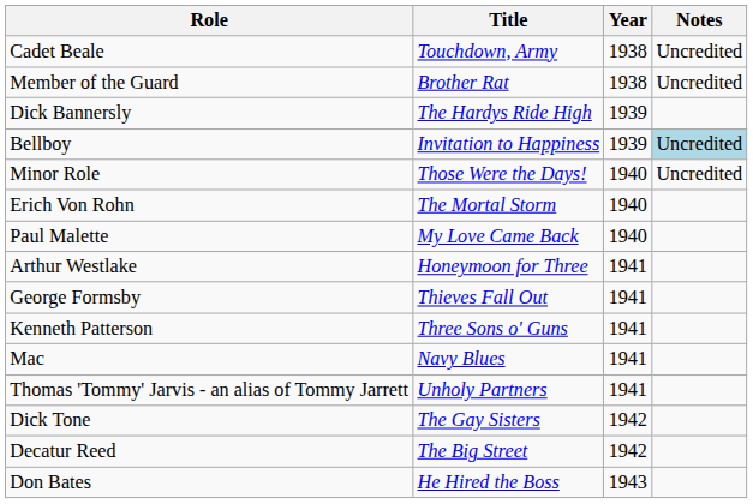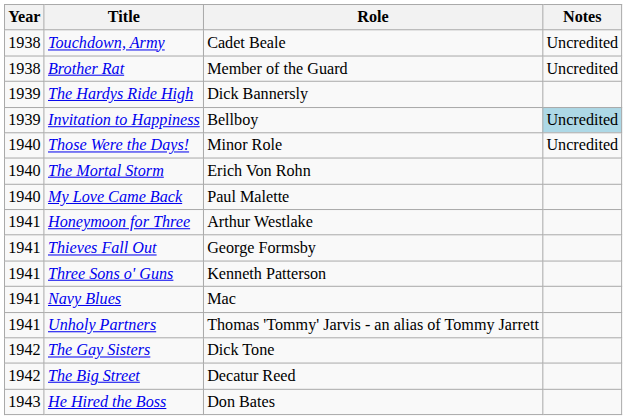 <table class="wikitable">
 <tr>
+<th>Year</th>
+<th>Title</th>
 <th>Role</th>
-<th>Title</th>
-<th>Year</th>
 <th>Notes</th>
 </tr>
 <tr>
+<td>1938</td>
+<td><em><a href='#'>Touchdown, Army</a></em></td>
 <td>Cadet Beale</td>
-<td><em><a href='#'>Touchdown, Army</a></em></td>
-<td>1938</td>
 <td>Uncredited</td>
 </tr>
 <tr>
+<td>1938</td>
+<td><em><a href='#'>Brother Rat</a></em></td>
 <td>Member of the Guard</td>
-<td><em><a href='#'>Brother Rat</a></em></td>
-<td>1938</td>
 <td>Uncredited</td>
 </tr>
 <tr>
+<td>1939</td>
+<td><em><a href='#'>The Hardys Ride High</a></em></td>
 <td>Dick Bannersly</td>
-<td><em><a href='#'>The Hardys Ride High</a></em></td>
-<td>1939</td>
 <td></td>
 </tr>
 <tr>
+<td>1939</td>
+<td><em><a href='#'>Invitation to Happiness</a></em></td>
 <td>Bellboy</td>
-<td><em><a href='#'>Invitation to Happiness</a></em></td>
-<td>1939</td>
 <td style="background: lightblue;">Uncredited</td>
 </tr>
 <tr>
+<td>1940</td>
+<td><em><a href='#'>Those Were the Days!</a></em></td>
 <td>Minor Role</td>
-<td><em><a href='#'>Those Were the Days!</a></em></td>
-<td>1940</td>
 <td>Uncredited</td>
 </tr>
 <tr>
+<td>1940</td>
+<td><em><a href='#'>The Mortal Storm</a></em></td>
 <td>Erich Von Rohn</td>
-<td><em><a href='#'>The Mortal Storm</a></em></td>
-<td>1940</td>
 <td></td>
 </tr>
 <tr>
+<td>1940</td>
+<td><em><a href='#'>My Love Came Back</a></em></td>
 <td>Paul Malette</td>
-<td><em><a href='#'>My Love Came Back</a></em></td>
-<td>1940</td>
 <td></td>
 </tr>
 <tr>
+<td>1941</td>
+<td><em><a href='#'>Honeymoon for Three</a></em></td>
 <td>Arthur Westlake</td>
-<td><em><a href='#'>Honeymoon for Three</a></em></td>
-<td>1941</td>
 <td></td>
 </tr>
 <tr>
+<td>1941</td>
+<td><em><a href='#'>Thieves Fall Out</a></em></td>
 <td>George Formsby</td>
-<td><em><a href='#'>Thieves Fall Out</a></em></td>
-<td>1941</td>
 <td></td>
 </tr>
 <tr>
+<td>1941</td>
+<td><em><a href='#'>Three Sons o' Guns</a></em></td>
 <td>Kenneth Patterson</td>
-<td><em><a href='#'>Three Sons o' Guns</a></em></td>
-<td>1941</td>
 <td></td>
 </tr>
 <tr>
+<td>1941</td>
+<td><em><a href='#'>Navy Blues</a></em></td>
 <td>Mac</td>
-<td><em><a href='#'>Navy Blues</a></em></td>
-<td>1941</td>
 <td></td>
 </tr>
 <tr>
+<td>1941</td>
+<td><em><a href='#'>Unholy Partners</a></em></td>
 <td>Thomas 'Tommy' Jarvis - an alias of Tommy Jarrett</td>
-<td><em><a href='#'>Unholy Partners</a></em></td>
-<td>1941</td>
 <td></td>
 </tr>
 <tr>
+<td>1942</td>
+<td><em><a href='#'>The Gay Sisters</a></em></td>
 <td>Dick Tone</td>
-<td><em><a href='#'>The Gay Sisters</a></em></td>
-<td>1942</td>
 <td></td>
 </tr>
 <tr>
+<td>1942</td>
+<td><em><a href='#'>The Big Street</a></em></td>
 <td>Decatur Reed</td>
-<td><em><a href='#'>The Big Street</a></em></td>
-<td>1942</td>
 <td></td>
 </tr>
 <tr>
+<td>1943</td>
+<td><em><a href='#'>He Hired the Boss</a></em></td>
 <td>Don Bates</td>
-<td><em><a href='#'>He Hired the Boss</a></em></td>
-<td>1943</td>
 <td></td>
 </tr>
 </table>
